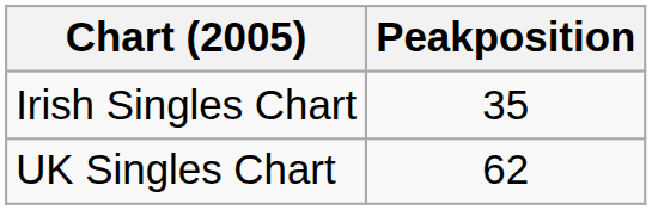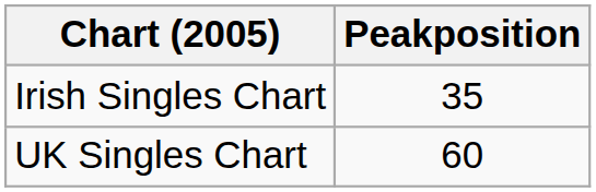 <table class="wikitable sortable">
 <tr>
 <th>Chart (2005)</th>
 <th>Peakposition</th>
 </tr>
 <tr>
 <td>Irish Singles Chart</td>
 <td align="center">35</td>
 </tr>
 <tr>
 <td>UK Singles Chart</td>
-<td align="center">62</td>
+<td align="center">60</td>
 </tr>
 </table>
